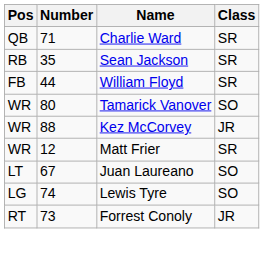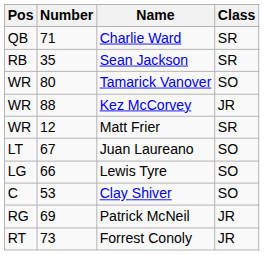 <table class="wikitable">
 <tr>
 <th>Pos</th>
 <th>Number</th>
 <th>Name</th>
 <th>Class</th>
 </tr>
 <tr>
 <td>QB</td>
 <td>71</td>
 <td><a href='#'>Charlie Ward</a></td>
 <td>SR</td>
 </tr>
 <tr>
 <td>RB</td>
 <td>35</td>
 <td><a href='#'>Sean Jackson</a></td>
-<td>SR</td>
-</tr>
-<tr>
-<td>FB</td>
-<td>44</td>
-<td><a href='#'>William Floyd</a></td>
 <td>SR</td>
 </tr>
 <tr>
 <td>WR</td>
 <td>80</td>
 <td><a href='#'>Tamarick Vanover</a></td>
 <td>SO</td>
 </tr>
 <tr>
 <td>WR</td>
 <td>88</td>
 <td><a href='#'>Kez McCorvey</a></td>
 <td>JR</td>
 </tr>
 <tr>
 <td>WR</td>
 <td>12</td>
 <td>Matt Frier</td>
 <td>SR</td>
 </tr>
 <tr>
 <td>LT</td>
 <td>67</td>
 <td>Juan Laureano</td>
 <td>SO</td>
 </tr>
 <tr>
 <td>LG</td>
-<td>74</td>
+<td>66</td>
 <td>Lewis Tyre</td>
 <td>SO</td>
+</tr>
+<tr>
+<td>C</td>
+<td>53</td>
+<td><a href='#'>Clay Shiver</a></td>
+<td>SO</td>
+</tr>
+<tr>
+<td>RG</td>
+<td>69</td>
+<td>Patrick McNeil</td>
+<td>JR</td>
 </tr>
 <tr>
 <td>RT</td>
 <td>73</td>
 <td>Forrest Conoly</td>
 <td>JR</td>
 </tr>
 </table>
